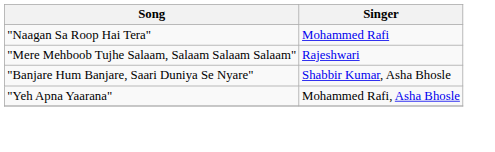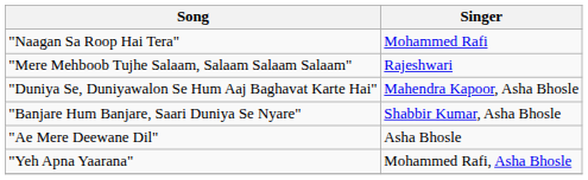 <table class="wikitable">
 <tr>
 <th>Song</th>
 <th>Singer</th>
 </tr>
 <tr>
 <td>"Naagan Sa Roop Hai Tera"</td>
 <td><a href='#'>Mohammed Rafi</a></td>
 </tr>
 <tr>
 <td>"Mere Mehboob Tujhe Salaam, Salaam Salaam Salaam"</td>
 <td><a href='#'>Rajeshwari</a></td>
 </tr>
 <tr>
+<td>"Duniya Se, Duniyawalon Se Hum Aaj Baghavat Karte Hai"</td>
+<td><a href='#'>Mahendra Kapoor</a>, Asha Bhosle</td>
+</tr>
+<tr>
 <td>"Banjare Hum Banjare, Saari Duniya Se Nyare"</td>
 <td><a href='#'>Shabbir Kumar</a>, Asha Bhosle</td>
+</tr>
+<tr>
+<td>"Ae Mere Deewane Dil"</td>
+<td>Asha Bhosle</td>
 </tr>
 <tr>
 <td>"Yeh Apna Yaarana"</td>
 <td>Mohammed Rafi, <a href='#'>Asha Bhosle</a></td>
 </tr>
 <tr>
 </tr>
 </table>
